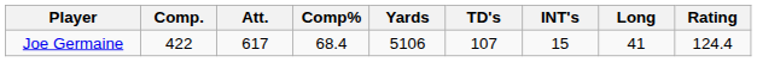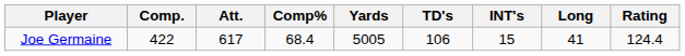 <table class="wikitable sortable">
 <tr>
 <th bgcolor="#DDDDFF" width="16%">Player</th>
 <th bgcolor="#DDDDFF" width="9%">Comp.</th>
 <th bgcolor="#DDDDFF" width="9%">Att.</th>
 <th bgcolor="#DDDDFF" width="9%">Comp%</th>
 <th bgcolor="#DDDDFF" width="9%">Yards</th>
 <th bgcolor="#DDDDFF" width="9%">TD's</th>
 <th bgcolor="#DDDDFF" width="9%">INT's</th>
 <th bgcolor="#DDDDFF" width="9%">Long</th>
 <th bgcolor="#DDDDFF" width="9%">Rating</th>
 </tr>
 <tr align="center">
 <td><a href='#'>Joe Germaine</a></td>
 <td>422</td>
 <td>617</td>
 <td>68.4</td>
-<td>5106</td>
-<td>107</td>
+<td>5005</td>
+<td>106</td>
 <td>15</td>
 <td>41</td>
 <td>124.4</td>
 </tr>
 </table>
